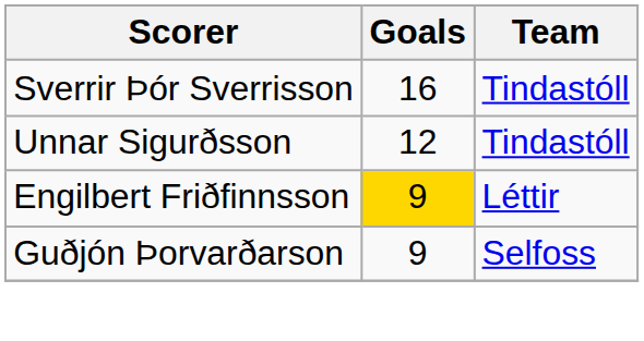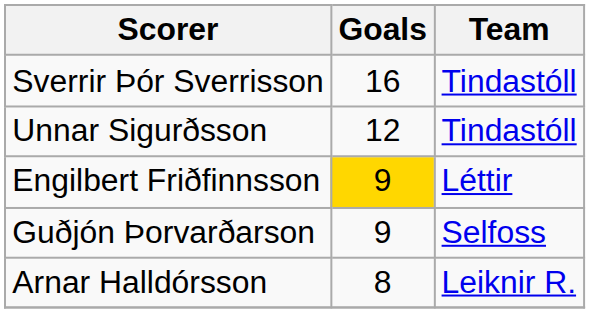 <table class="wikitable">
 <tr>
 <th>Scorer</th>
 <th>Goals</th>
 <th>Team</th>
 </tr>
 <tr>
 <td> Sverrir Þór Sverrisson</td>
 <td align=center>16</td>
 <td><a href='#'>Tindastóll</a></td>
 </tr>
 <tr>
 <td> Unnar Sigurðsson</td>
 <td align=center>12</td>
 <td><a href='#'>Tindastóll</a></td>
 </tr>
 <tr>
 <td> Engilbert Friðfinnsson</td>
 <td align=center style="background: gold;">9</td>
 <td><a href='#'>Léttir</a></td>
 </tr>
 <tr>
 <td> Guðjón Þorvarðarson</td>
 <td align=center>9</td>
 <td><a href='#'>Selfoss</a></td>
 </tr>
 <tr>
+<td> Arnar Halldórsson</td>
+<td align=center>8</td>
+<td><a href='#'>Leiknir R.</a></td>
+</tr>
+<tr>
 </tr>
 </table>
